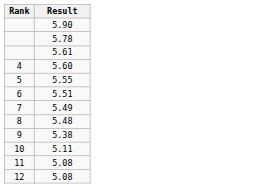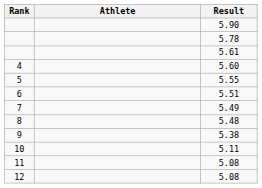 <table class=wikitable style="text-align:center">
 <tr>
 <th width=40>Rank</th>
+<th width=250>Athlete</th>
 <th width=80>Result</th>
 </tr>
 <tr>
 <td></td>
+<td align=left></td>
 <td>5.90</td>
 </tr>
 <tr>
 <td></td>
+<td align=left></td>
 <td>5.78</td>
 </tr>
 <tr>
 <td></td>
+<td align=left></td>
 <td>5.61</td>
 </tr>
 <tr>
 <td>4</td>
+<td align=left></td>
 <td>5.60</td>
 </tr>
 <tr>
 <td>5</td>
+<td align=left></td>
 <td>5.55</td>
 </tr>
 <tr>
 <td>6</td>
+<td align=left></td>
 <td>5.51</td>
 </tr>
 <tr>
 <td>7</td>
+<td align=left></td>
 <td>5.49</td>
 </tr>
 <tr>
 <td>8</td>
+<td align=left></td>
 <td>5.48</td>
 </tr>
 <tr>
 <td>9</td>
+<td align=left></td>
 <td>5.38</td>
 </tr>
 <tr>
 <td>10</td>
+<td align=left></td>
 <td>5.11</td>
 </tr>
 <tr>
 <td>11</td>
+<td align=left></td>
 <td>5.08</td>
 </tr>
 <tr>
 <td>12</td>
+<td align=left></td>
 <td>5.08</td>
 </tr>
 </table>
